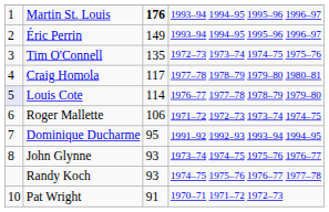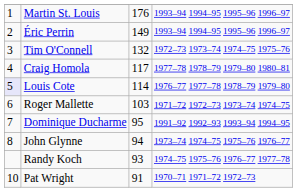 <table class="wikitable">
 <tr>
 </tr>
 <tr>
 <td>1</td>
 <td><a href='#'>Martin St. Louis</a></td>
-<td><strong>176</strong></td>
+<td>176</td>
 <td style="font-size:80%;"><a href='#'>1993–94</a> <a href='#'>1994–95</a> <a href='#'>1995–96</a> <a href='#'>1996–97</a></td>
 </tr>
 <tr>
 <td>2</td>
 <td><a href='#'>Éric Perrin</a></td>
 <td>149</td>
 <td style="font-size:80%;"><a href='#'>1993–94</a> <a href='#'>1994–95</a> <a href='#'>1995–96</a> <a href='#'>1996–97</a></td>
 </tr>
 <tr>
 <td>3</td>
 <td><a href='#'>Tim O'Connell</a></td>
-<td>135</td>
+<td>132</td>
 <td style="font-size:80%;"><a href='#'>1972–73</a> <a href='#'>1973–74</a> <a href='#'>1974–75</a> <a href='#'>1975–76</a></td>
 </tr>
 <tr>
 <td>4</td>
 <td><a href='#'>Craig Homola</a></td>
 <td>117</td>
 <td style="font-size:80%;"><a href='#'>1977–78</a> <a href='#'>1978–79</a> <a href='#'>1979–80</a> <a href='#'>1980–81</a></td>
 </tr>
 <tr>
 <td style="background: lavender;">5</td>
 <td><a href='#'>Louis Cote</a></td>
 <td>114</td>
 <td style="font-size:80%;"><a href='#'>1976–77</a> <a href='#'>1977–78</a> <a href='#'>1978–79</a> <a href='#'>1979–80</a></td>
 </tr>
 <tr>
 <td>6</td>
 <td>Roger Mallette</td>
-<td>106</td>
+<td>103</td>
 <td style="font-size:80%;"><a href='#'>1971–72</a> <a href='#'>1972–73</a> <a href='#'>1973–74</a> <a href='#'>1974–75</a></td>
 </tr>
 <tr>
 <td>7</td>
 <td><a href='#'>Dominique Ducharme</a></td>
 <td>95</td>
 <td style="font-size:80%;"><a href='#'>1991–92</a> <a href='#'>1992–93</a> <a href='#'>1993–94</a> <a href='#'>1994–95</a></td>
 </tr>
 <tr>
 <td>8</td>
 <td>John Glynne</td>
-<td>93</td>
+<td>94</td>
 <td style="font-size:80%;"><a href='#'>1973–74</a> <a href='#'>1974–75</a> <a href='#'>1975–76</a> <a href='#'>1976–77</a></td>
 </tr>
 <tr>
 <td></td>
 <td>Randy Koch</td>
 <td>93</td>
 <td style="font-size:80%;"><a href='#'>1974–75</a> <a href='#'>1975–76</a> <a href='#'>1976–77</a> <a href='#'>1977–78</a></td>
 </tr>
 <tr>
 <td>10</td>
 <td>Pat Wright</td>
 <td>91</td>
 <td style="font-size:80%;"><a href='#'>1970–71</a> <a href='#'>1971–72</a> <a href='#'>1972–73</a></td>
 </tr>
 </table>
